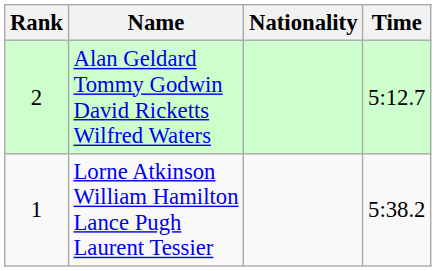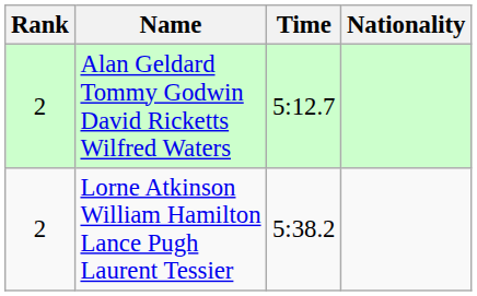 <table class="wikitable sortable" style="text-align:center">
 <tr>
 <th>Rank</th>
 <th>Name</th>
+<th>Time</th>
 <th>Nationality</th>
-<th>Time</th>
 </tr>
 <tr bgcolor=ccffcc>
 <td>2</td>
 <td align=left><a href='#'>Alan Geldard</a><br><a href='#'>Tommy Godwin</a><br><a href='#'>David Ricketts</a><br><a href='#'>Wilfred Waters</a></td>
+<td>5:12.7</td>
 <td align=left></td>
-<td>5:12.7</td>
 </tr>
 <tr>
-<td>1</td>
+<td>2</td>
 <td align=left><a href='#'>Lorne Atkinson</a><br><a href='#'>William Hamilton</a><br><a href='#'>Lance Pugh</a><br><a href='#'>Laurent Tessier</a></td>
+<td>5:38.2</td>
 <td align=left></td>
-<td>5:38.2</td>
 </tr>
 </table>
